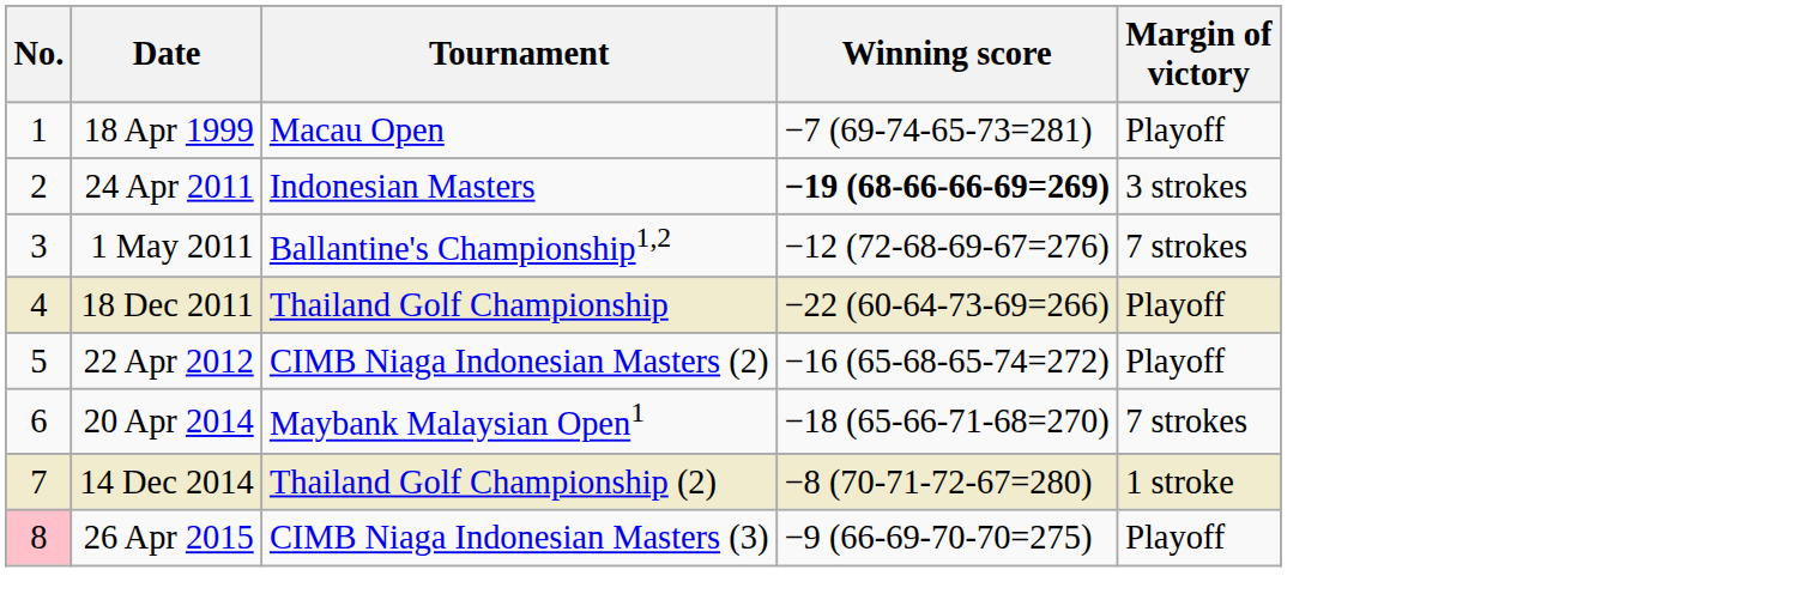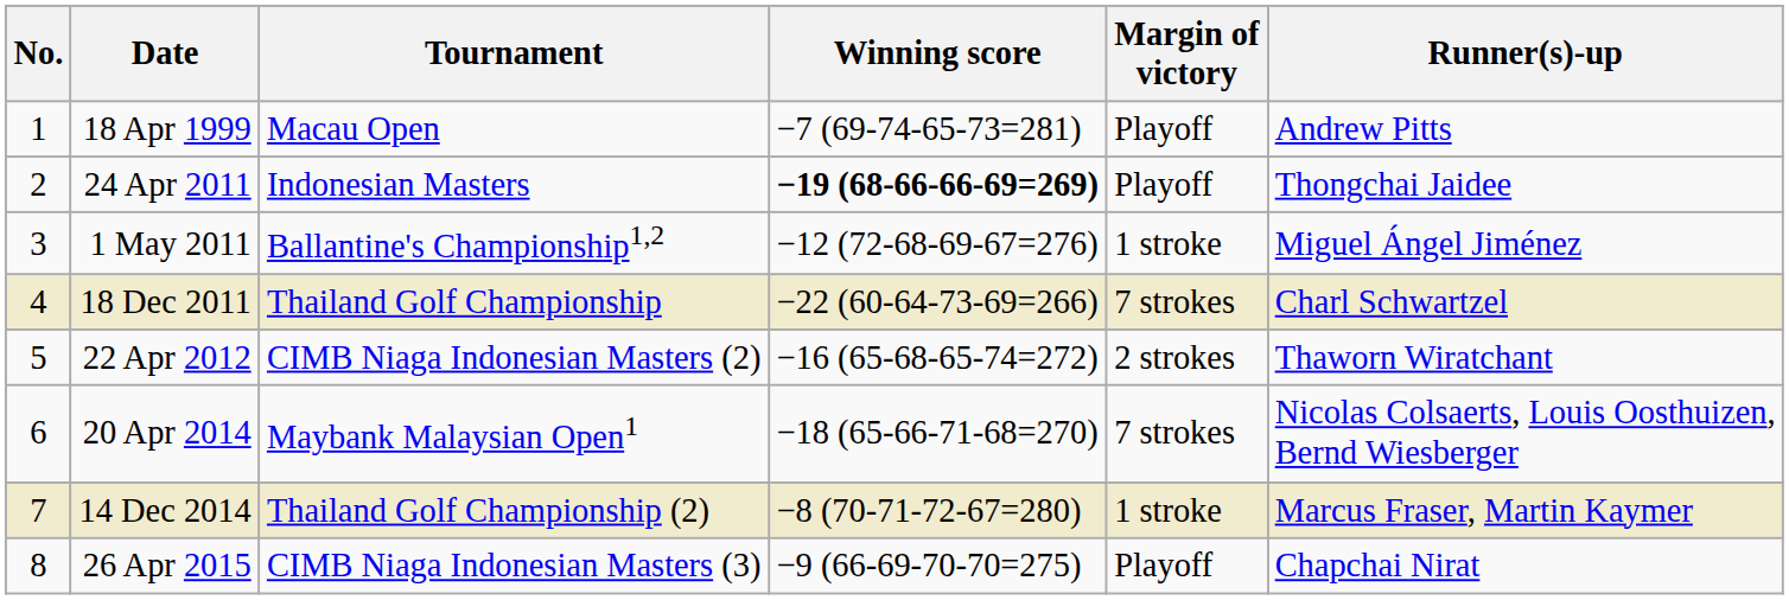 <table class="wikitable" style="font-size:95%;">
 <tr>
 <th>No.</th>
 <th>Date</th>
 <th>Tournament</th>
 <th>Winning score</th>
 <th>Margin of<br>victory</th>
+<th>Runner(s)-up</th>
 </tr>
 <tr>
 <td align=center>1</td>
 <td align=right>18 Apr <a href='#'>1999</a></td>
 <td><a href='#'>Macau Open</a></td>
 <td>−7 (69-74-65-73=281)</td>
 <td>Playoff</td>
+<td> <a href='#'>Andrew Pitts</a></td>
 </tr>
 <tr>
 <td align=center>2</td>
 <td align=right>24 Apr <a href='#'>2011</a></td>
 <td><a href='#'>Indonesian Masters</a></td>
 <td><strong>−19 (68-66-66-69=269)</strong></td>
-<td>3 strokes</td>
+<td>Playoff</td>
+<td> <a href='#'>Thongchai Jaidee</a></td>
 </tr>
 <tr>
 <td align=center>3</td>
 <td align=right>1 May 2011</td>
 <td><a href='#'>Ballantine's Championship</a><sup>1,2</sup></td>
 <td>−12 (72-68-69-67=276)</td>
-<td>7 strokes</td>
+<td>1 stroke</td>
+<td> <a href='#'>Miguel Ángel Jiménez</a></td>
 </tr>
 <tr style="background:#f2ecce;">
 <td align=center>4</td>
 <td align=right>18 Dec 2011</td>
 <td><a href='#'>Thailand Golf Championship</a></td>
 <td>−22 (60-64-73-69=266)</td>
-<td>Playoff</td>
+<td>7 strokes</td>
+<td> <a href='#'>Charl Schwartzel</a></td>
 </tr>
 <tr>
 <td align=center>5</td>
 <td align=right>22 Apr <a href='#'>2012</a></td>
 <td><a href='#'>CIMB Niaga Indonesian Masters</a> (2)</td>
 <td>−16 (65-68-65-74=272)</td>
-<td>Playoff</td>
+<td>2 strokes</td>
+<td> <a href='#'>Thaworn Wiratchant</a></td>
 </tr>
 <tr>
 <td align=center>6</td>
 <td align=right>20 Apr <a href='#'>2014</a></td>
 <td><a href='#'>Maybank Malaysian Open</a><sup>1</sup></td>
 <td>−18 (65-66-71-68=270)</td>
 <td>7 strokes</td>
+<td> <a href='#'>Nicolas Colsaerts</a>,  <a href='#'>Louis Oosthuizen</a>,<br> <a href='#'>Bernd Wiesberger</a></td>
 </tr>
 <tr style="background:#f2ecce;">
 <td align=center>7</td>
 <td align=right>14 Dec 2014</td>
 <td><a href='#'>Thailand Golf Championship</a> (2)</td>
 <td>−8 (70-71-72-67=280)</td>
 <td>1 stroke</td>
+<td> <a href='#'>Marcus Fraser</a>,  <a href='#'>Martin Kaymer</a></td>
 </tr>
 <tr>
-<td align=center style="background: pink;">8</td>
+<td align=center>8</td>
 <td align=right>26 Apr <a href='#'>2015</a></td>
 <td><a href='#'>CIMB Niaga Indonesian Masters</a> (3)</td>
 <td>−9 (66-69-70-70=275)</td>
 <td>Playoff</td>
+<td> <a href='#'>Chapchai Nirat</a></td>
 </tr>
 </table>
